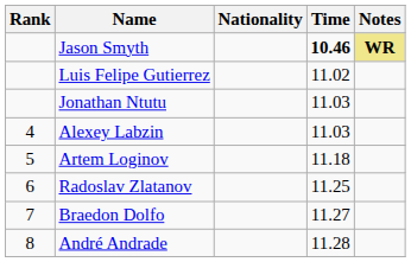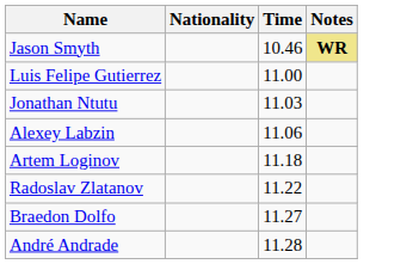 <table class="wikitable sortable" style="text-align:center">
 <tr>
-<th>Rank</th>
 <th>Name</th>
 <th>Nationality</th>
 <th>Time</th>
 <th>Notes</th>
 </tr>
 <tr>
-<td></td>
 <td align=left><a href='#'>Jason Smyth</a></td>
 <td align=left></td>
-<td><strong>10.46</strong></td>
+<td>10.46</td>
 <td style="background: khaki;"><strong>WR</strong></td>
 </tr>
 <tr>
-<td></td>
 <td align=left><a href='#'>Luis Felipe Gutierrez</a></td>
 <td align=left></td>
-<td>11.02</td>
+<td>11.00</td>
 <td></td>
 </tr>
 <tr>
-<td></td>
 <td align=left><a href='#'>Jonathan Ntutu</a></td>
 <td align=left></td>
 <td>11.03</td>
 <td></td>
 </tr>
 <tr>
-<td>4</td>
 <td align=left><a href='#'>Alexey Labzin</a></td>
 <td align=left></td>
-<td>11.03</td>
+<td>11.06</td>
 <td></td>
 </tr>
 <tr>
-<td>5</td>
 <td align=left><a href='#'>Artem Loginov</a></td>
 <td align=left></td>
 <td>11.18</td>
 <td></td>
 </tr>
 <tr>
-<td>6</td>
 <td align=left><a href='#'>Radoslav Zlatanov</a></td>
 <td align=left></td>
-<td>11.25</td>
+<td>11.22</td>
 <td></td>
 </tr>
 <tr>
-<td>7</td>
 <td align=left><a href='#'>Braedon Dolfo</a></td>
 <td align=left></td>
 <td>11.27</td>
 <td></td>
 </tr>
 <tr>
-<td>8</td>
 <td align=left><a href='#'>André Andrade</a></td>
 <td align=left></td>
 <td>11.28</td>
 <td></td>
 </tr>
 </table>
